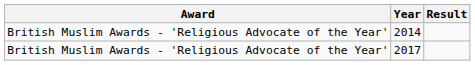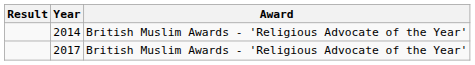 <table class="wikitable">
 <tr>
+<th>Result</th>
+<th>Year</th>
 <th>Award</th>
-<th>Year</th>
-<th>Result</th>
 </tr>
 <tr>
+<td></td>
+<td>2014</td>
 <td>British Muslim Awards - 'Religious Advocate of the Year' </td>
-<td>2014</td>
-<td></td>
 </tr>
 <tr>
+<td></td>
+<td>2017</td>
 <td>British Muslim Awards - 'Religious Advocate of the Year' </td>
-<td>2017</td>
-<td></td>
 </tr>
 </table>
